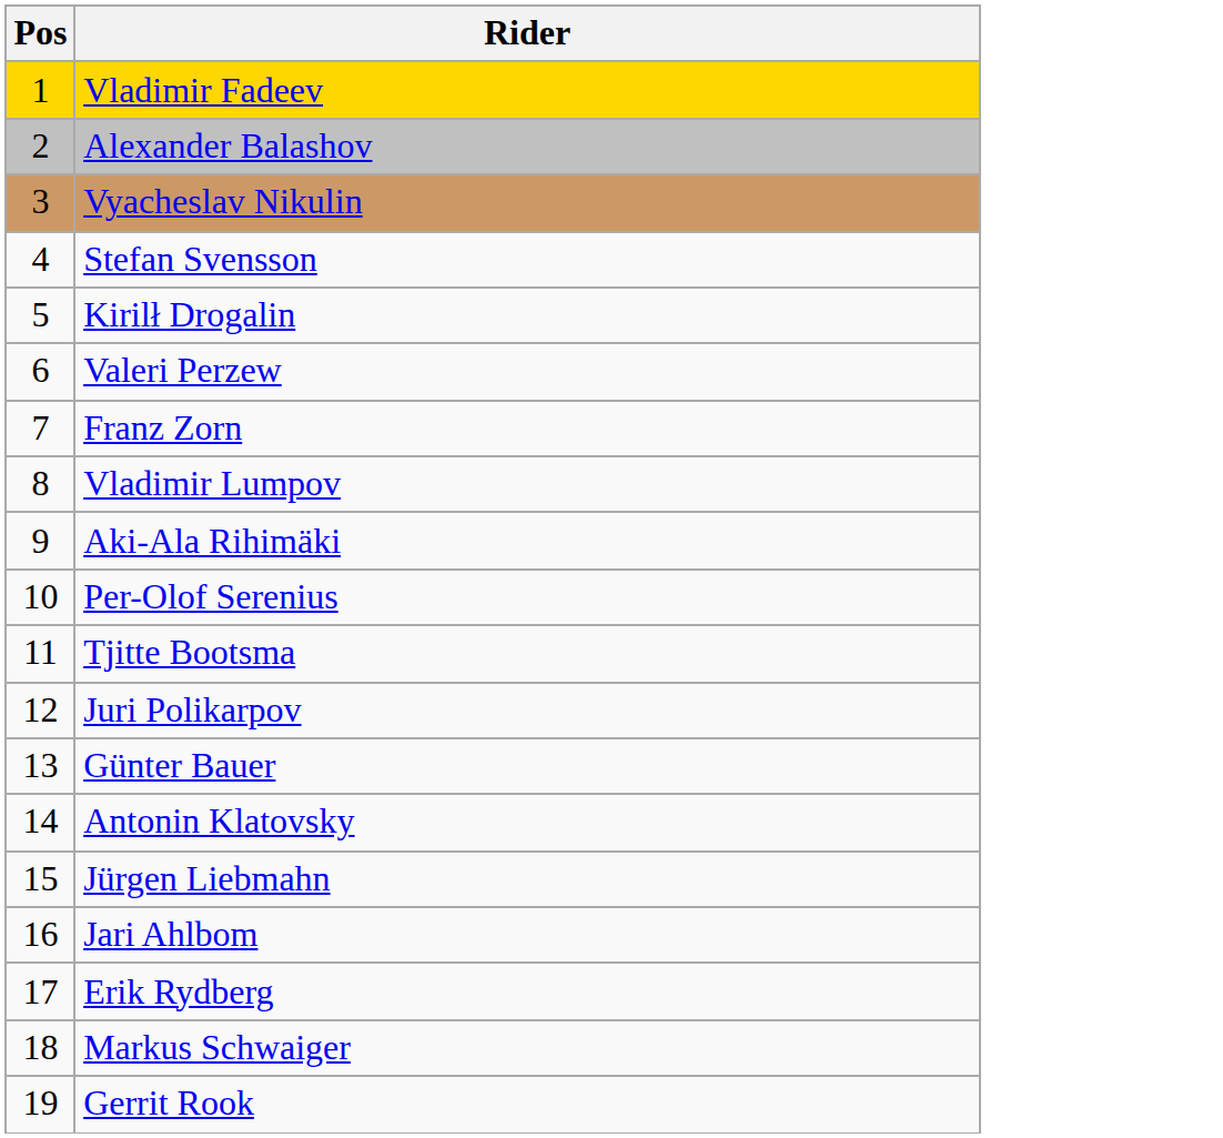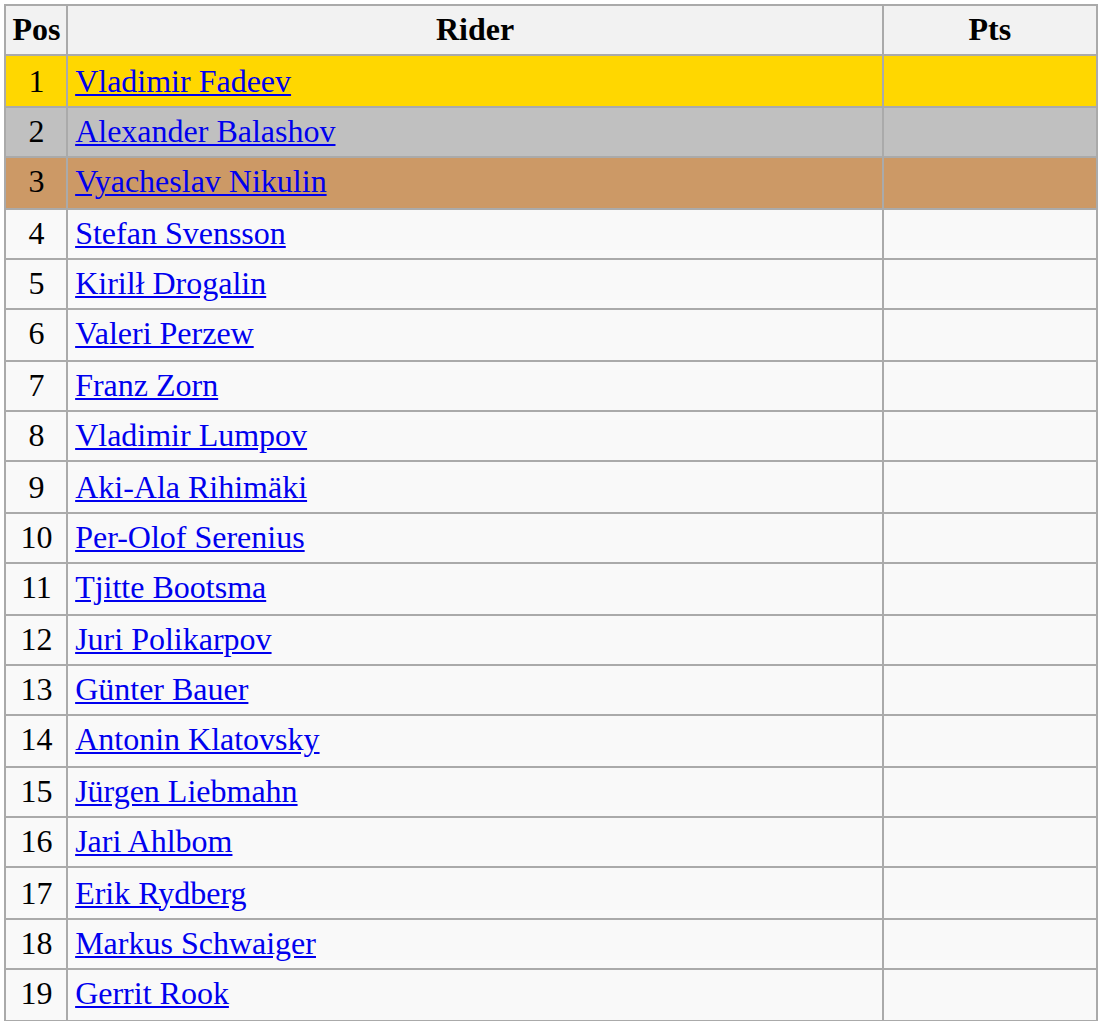 <table class="wikitable" style="font-size: 100%">
 <tr>
 <th width=20>Pos</th>
 <th width=400>Rider</th>
+<th width=100>Pts</th>
 </tr>
 <tr align=center style="background-color: gold;">
 <td>1</td>
 <td align="left"> <a href='#'>Vladimir Fadeev</a></td>
+<td></td>
 </tr>
 <tr align=center style="background-color: silver;">
 <td>2</td>
 <td align="left"> <a href='#'>Alexander Balashov</a></td>
+<td></td>
 </tr>
 <tr align=center style="background-color: #cc9966;">
 <td>3</td>
 <td align="left"> <a href='#'>Vyacheslav Nikulin</a></td>
+<td></td>
 </tr>
 <tr align=center>
 <td>4</td>
 <td align="left"> <a href='#'>Stefan Svensson</a></td>
+<td></td>
 </tr>
 <tr align=center>
 <td>5</td>
 <td align="left"> <a href='#'>Kirilł Drogalin</a></td>
+<td></td>
 </tr>
 <tr align=center>
 <td>6</td>
 <td align="left"> <a href='#'>Valeri Perzew</a></td>
+<td></td>
 </tr>
 <tr align=center>
 <td>7</td>
 <td align="left"> <a href='#'>Franz Zorn</a></td>
+<td></td>
 </tr>
 <tr align=center>
 <td>8</td>
 <td align="left"> <a href='#'>Vladimir Lumpov</a></td>
+<td></td>
 </tr>
 <tr align=center>
 <td>9</td>
 <td align="left"> <a href='#'>Aki-Ala Rihimäki</a></td>
+<td></td>
 </tr>
 <tr align=center>
 <td>10</td>
 <td align="left"> <a href='#'>Per-Olof Serenius</a></td>
+<td></td>
 </tr>
 <tr align=center>
 <td>11</td>
 <td align="left"> <a href='#'>Tjitte Bootsma</a></td>
+<td></td>
 </tr>
 <tr align=center>
 <td>12</td>
 <td align="left"> <a href='#'>Juri Polikarpov</a></td>
+<td></td>
 </tr>
 <tr align=center>
 <td>13</td>
 <td align="left"> <a href='#'>Günter Bauer</a></td>
+<td></td>
 </tr>
 <tr align=center>
 <td>14</td>
 <td align="left"> <a href='#'>Antonin Klatovsky</a></td>
+<td></td>
 </tr>
 <tr align=center>
 <td>15</td>
 <td align="left"> <a href='#'>Jürgen Liebmahn</a></td>
+<td></td>
 </tr>
 <tr align=center>
 <td>16</td>
 <td align="left"> <a href='#'>Jari Ahlbom</a></td>
+<td></td>
 </tr>
 <tr align=center>
 <td>17</td>
 <td align="left"> <a href='#'>Erik Rydberg</a></td>
+<td></td>
 </tr>
 <tr align=center>
 <td>18</td>
 <td align="left"> <a href='#'>Markus Schwaiger</a></td>
+<td></td>
 </tr>
 <tr align=center>
 <td>19</td>
 <td align="left"> <a href='#'>Gerrit Rook</a></td>
+<td></td>
 </tr>
 </table>
